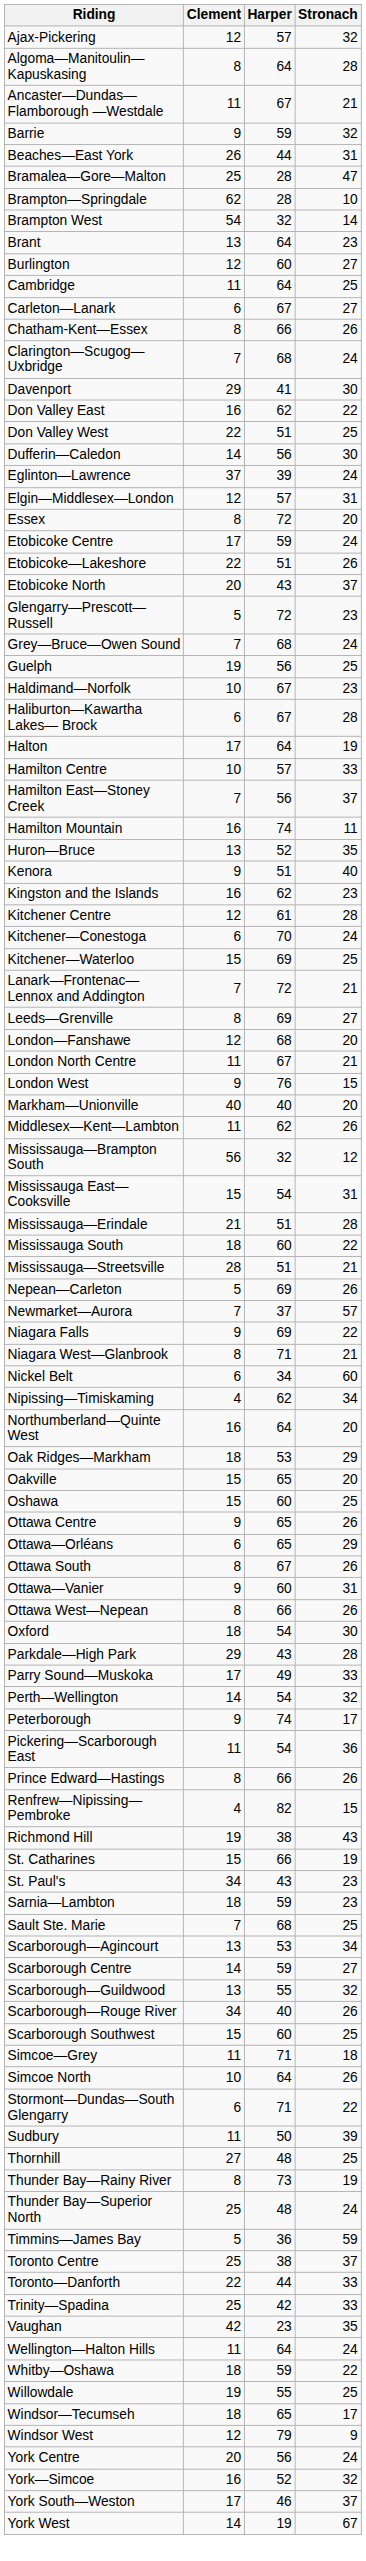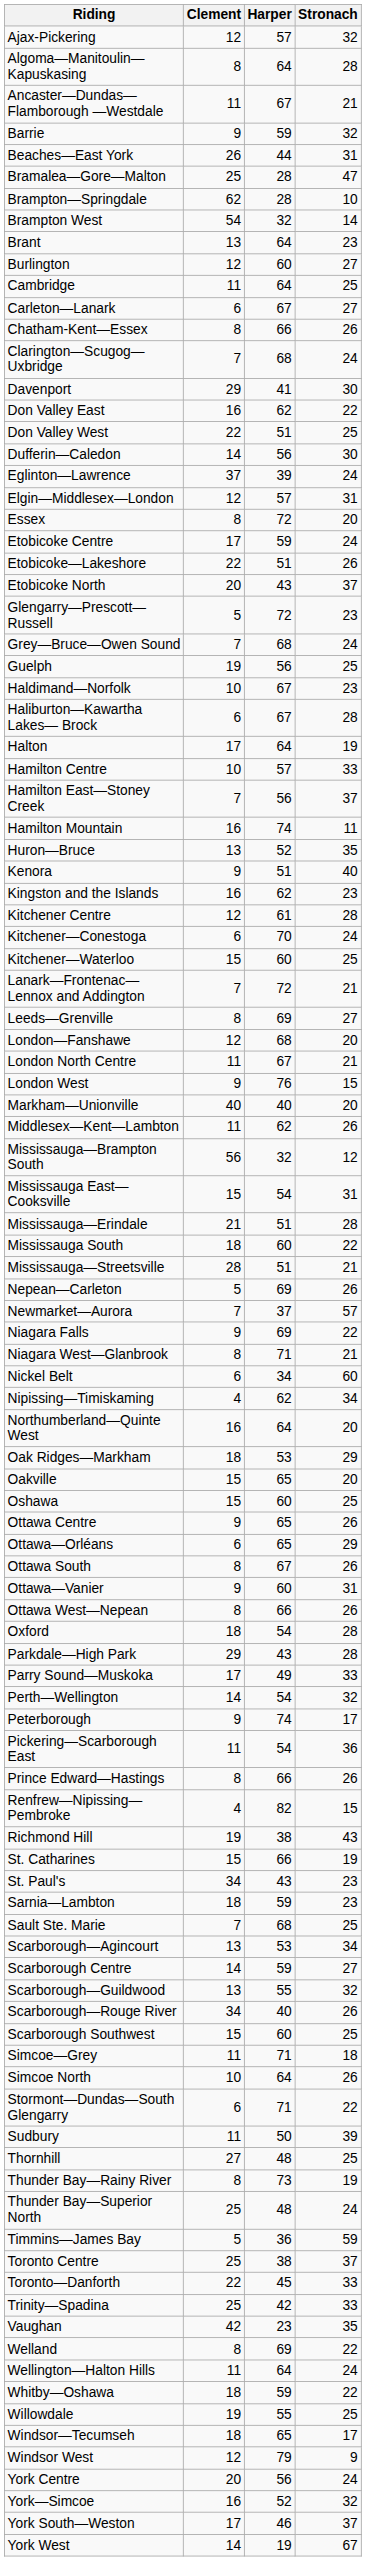 <table class="wikitable">
 <tr>
 <th>Riding</th>
 <th>Clement</th>
 <th>Harper</th>
 <th>Stronach</th>
 </tr>
 <tr>
 <td>Ajax-Pickering</td>
 <td style="text-align:right;">12</td>
 <td style="text-align:right;">57</td>
 <td style="text-align:right;">32</td>
 </tr>
 <tr>
 <td>Algoma—Manitoulin—<br>Kapuskasing</td>
 <td style="text-align:right;">8</td>
 <td style="text-align:right;">64</td>
 <td style="text-align:right;">28</td>
 </tr>
 <tr>
 <td>Ancaster—Dundas—<br>Flamborough —Westdale</td>
 <td style="text-align:right;">11</td>
 <td style="text-align:right;">67</td>
 <td style="text-align:right;">21</td>
 </tr>
 <tr>
 <td>Barrie</td>
 <td style="text-align:right;">9</td>
 <td style="text-align:right;">59</td>
 <td style="text-align:right;">32</td>
 </tr>
 <tr>
 <td>Beaches—East York</td>
 <td style="text-align:right;">26</td>
 <td style="text-align:right;">44</td>
 <td style="text-align:right;">31</td>
 </tr>
 <tr>
 <td>Bramalea—Gore—Malton</td>
 <td style="text-align:right;">25</td>
 <td style="text-align:right;">28</td>
 <td style="text-align:right;">47</td>
 </tr>
 <tr>
 <td>Brampton—Springdale</td>
 <td style="text-align:right;">62</td>
 <td style="text-align:right;">28</td>
 <td style="text-align:right;">10</td>
 </tr>
 <tr>
 <td>Brampton West</td>
 <td style="text-align:right;">54</td>
 <td style="text-align:right;">32</td>
 <td style="text-align:right;">14</td>
 </tr>
 <tr>
 <td>Brant</td>
 <td style="text-align:right;">13</td>
 <td style="text-align:right;">64</td>
 <td style="text-align:right;">23</td>
 </tr>
 <tr>
 <td>Burlington</td>
 <td style="text-align:right;">12</td>
 <td style="text-align:right;">60</td>
 <td style="text-align:right;">27</td>
 </tr>
 <tr>
 <td>Cambridge</td>
 <td style="text-align:right;">11</td>
 <td style="text-align:right;">64</td>
 <td style="text-align:right;">25</td>
 </tr>
 <tr>
 <td>Carleton—Lanark</td>
 <td style="text-align:right;">6</td>
 <td style="text-align:right;">67</td>
 <td style="text-align:right;">27</td>
 </tr>
 <tr>
 <td>Chatham-Kent—Essex</td>
 <td style="text-align:right;">8</td>
 <td style="text-align:right;">66</td>
 <td style="text-align:right;">26</td>
 </tr>
 <tr>
 <td>Clarington—Scugog—<br>Uxbridge</td>
 <td style="text-align:right;">7</td>
 <td style="text-align:right;">68</td>
 <td style="text-align:right;">24</td>
 </tr>
 <tr>
 <td>Davenport</td>
 <td style="text-align:right;">29</td>
 <td style="text-align:right;">41</td>
 <td style="text-align:right;">30</td>
 </tr>
 <tr>
 <td>Don Valley East</td>
 <td style="text-align:right;">16</td>
 <td style="text-align:right;">62</td>
 <td style="text-align:right;">22</td>
 </tr>
 <tr>
 <td>Don Valley West</td>
 <td style="text-align:right;">22</td>
 <td style="text-align:right;">51</td>
 <td style="text-align:right;">25</td>
 </tr>
 <tr>
 <td>Dufferin—Caledon</td>
 <td style="text-align:right;">14</td>
 <td style="text-align:right;">56</td>
 <td style="text-align:right;">30</td>
 </tr>
 <tr>
 <td>Eglinton—Lawrence</td>
 <td style="text-align:right;">37</td>
 <td style="text-align:right;">39</td>
 <td style="text-align:right;">24</td>
 </tr>
 <tr>
 <td>Elgin—Middlesex—London</td>
 <td style="text-align:right;">12</td>
 <td style="text-align:right;">57</td>
 <td style="text-align:right;">31</td>
 </tr>
 <tr>
 <td>Essex</td>
 <td style="text-align:right;">8</td>
 <td style="text-align:right;">72</td>
 <td style="text-align:right;">20</td>
 </tr>
 <tr>
 <td>Etobicoke Centre</td>
 <td style="text-align:right;">17</td>
 <td style="text-align:right;">59</td>
 <td style="text-align:right;">24</td>
 </tr>
 <tr>
 <td>Etobicoke—Lakeshore</td>
 <td style="text-align:right;">22</td>
 <td style="text-align:right;">51</td>
 <td style="text-align:right;">26</td>
 </tr>
 <tr>
 <td>Etobicoke North</td>
 <td style="text-align:right;">20</td>
 <td style="text-align:right;">43</td>
 <td style="text-align:right;">37</td>
 </tr>
 <tr>
 <td>Glengarry—Prescott—<br>Russell</td>
 <td style="text-align:right;">5</td>
 <td style="text-align:right;">72</td>
 <td style="text-align:right;">23</td>
 </tr>
 <tr>
 <td>Grey—Bruce—Owen Sound</td>
 <td style="text-align:right;">7</td>
 <td style="text-align:right;">68</td>
 <td style="text-align:right;">24</td>
 </tr>
 <tr>
 <td>Guelph</td>
 <td style="text-align:right;">19</td>
 <td style="text-align:right;">56</td>
 <td style="text-align:right;">25</td>
 </tr>
 <tr>
 <td>Haldimand—Norfolk</td>
 <td style="text-align:right;">10</td>
 <td style="text-align:right;">67</td>
 <td style="text-align:right;">23</td>
 </tr>
 <tr>
 <td>Haliburton—Kawartha <br>Lakes— Brock</td>
 <td style="text-align:right;">6</td>
 <td style="text-align:right;">67</td>
 <td style="text-align:right;">28</td>
 </tr>
 <tr>
 <td>Halton</td>
 <td style="text-align:right;">17</td>
 <td style="text-align:right;">64</td>
 <td style="text-align:right;">19</td>
 </tr>
 <tr>
 <td>Hamilton Centre</td>
 <td style="text-align:right;">10</td>
 <td style="text-align:right;">57</td>
 <td style="text-align:right;">33</td>
 </tr>
 <tr>
 <td>Hamilton East—Stoney <br>Creek</td>
 <td style="text-align:right;">7</td>
 <td style="text-align:right;">56</td>
 <td style="text-align:right;">37</td>
 </tr>
 <tr>
 <td>Hamilton Mountain</td>
 <td style="text-align:right;">16</td>
 <td style="text-align:right;">74</td>
 <td style="text-align:right;">11</td>
 </tr>
 <tr>
 <td>Huron—Bruce</td>
 <td style="text-align:right;">13</td>
 <td style="text-align:right;">52</td>
 <td style="text-align:right;">35</td>
 </tr>
 <tr>
 <td>Kenora</td>
 <td style="text-align:right;">9</td>
 <td style="text-align:right;">51</td>
 <td style="text-align:right;">40</td>
 </tr>
 <tr>
 <td>Kingston and the Islands</td>
 <td style="text-align:right;">16</td>
 <td style="text-align:right;">62</td>
 <td style="text-align:right;">23</td>
 </tr>
 <tr>
 <td>Kitchener Centre</td>
 <td style="text-align:right;">12</td>
 <td style="text-align:right;">61</td>
 <td style="text-align:right;">28</td>
 </tr>
 <tr>
 <td>Kitchener—Conestoga</td>
 <td style="text-align:right;">6</td>
 <td style="text-align:right;">70</td>
 <td style="text-align:right;">24</td>
 </tr>
 <tr>
 <td>Kitchener—Waterloo</td>
 <td style="text-align:right;">15</td>
-<td style="text-align:right;">69</td>
+<td style="text-align:right;">60</td>
 <td style="text-align:right;">25</td>
 </tr>
 <tr>
 <td>Lanark—Frontenac—<br>Lennox and Addington</td>
 <td style="text-align:right;">7</td>
 <td style="text-align:right;">72</td>
 <td style="text-align:right;">21</td>
 </tr>
 <tr>
 <td>Leeds—Grenville</td>
 <td style="text-align:right;">8</td>
 <td style="text-align:right;">69</td>
 <td style="text-align:right;">27</td>
 </tr>
 <tr>
 <td>London—Fanshawe</td>
 <td style="text-align:right;">12</td>
 <td style="text-align:right;">68</td>
 <td style="text-align:right;">20</td>
 </tr>
 <tr>
 <td>London North Centre</td>
 <td style="text-align:right;">11</td>
 <td style="text-align:right;">67</td>
 <td style="text-align:right;">21</td>
 </tr>
 <tr>
 <td>London West</td>
 <td style="text-align:right;">9</td>
 <td style="text-align:right;">76</td>
 <td style="text-align:right;">15</td>
 </tr>
 <tr>
 <td>Markham—Unionville</td>
 <td style="text-align:right;">40</td>
 <td style="text-align:right;">40</td>
 <td style="text-align:right;">20</td>
 </tr>
 <tr>
 <td>Middlesex—Kent—Lambton</td>
 <td style="text-align:right;">11</td>
 <td style="text-align:right;">62</td>
 <td style="text-align:right;">26</td>
 </tr>
 <tr>
 <td>Mississauga—Brampton <br>South</td>
 <td style="text-align:right;">56</td>
 <td style="text-align:right;">32</td>
 <td style="text-align:right;">12</td>
 </tr>
 <tr>
 <td>Mississauga East—<br>Cooksville</td>
 <td style="text-align:right;">15</td>
 <td style="text-align:right;">54</td>
 <td style="text-align:right;">31</td>
 </tr>
 <tr>
 <td>Mississauga—Erindale</td>
 <td style="text-align:right;">21</td>
 <td style="text-align:right;">51</td>
 <td style="text-align:right;">28</td>
 </tr>
 <tr>
 <td>Mississauga South</td>
 <td style="text-align:right;">18</td>
 <td style="text-align:right;">60</td>
 <td style="text-align:right;">22</td>
 </tr>
 <tr>
 <td>Mississauga—Streetsville</td>
 <td style="text-align:right;">28</td>
 <td style="text-align:right;">51</td>
 <td style="text-align:right;">21</td>
 </tr>
 <tr>
 <td>Nepean—Carleton</td>
 <td style="text-align:right;">5</td>
 <td style="text-align:right;">69</td>
 <td style="text-align:right;">26</td>
 </tr>
 <tr>
 <td>Newmarket—Aurora</td>
 <td style="text-align:right;">7</td>
 <td style="text-align:right;">37</td>
 <td style="text-align:right;">57</td>
 </tr>
 <tr>
 <td>Niagara Falls</td>
 <td style="text-align:right;">9</td>
 <td style="text-align:right;">69</td>
 <td style="text-align:right;">22</td>
 </tr>
 <tr>
 <td>Niagara West—Glanbrook</td>
 <td style="text-align:right;">8</td>
 <td style="text-align:right;">71</td>
 <td style="text-align:right;">21</td>
 </tr>
 <tr>
 <td>Nickel Belt</td>
 <td style="text-align:right;">6</td>
 <td style="text-align:right;">34</td>
 <td style="text-align:right;">60</td>
 </tr>
 <tr>
 <td>Nipissing—Timiskaming</td>
 <td style="text-align:right;">4</td>
 <td style="text-align:right;">62</td>
 <td style="text-align:right;">34</td>
 </tr>
 <tr>
 <td>Northumberland—Quinte <br>West</td>
 <td style="text-align:right;">16</td>
 <td style="text-align:right;">64</td>
 <td style="text-align:right;">20</td>
 </tr>
 <tr>
 <td>Oak Ridges—Markham</td>
 <td style="text-align:right;">18</td>
 <td style="text-align:right;">53</td>
 <td style="text-align:right;">29</td>
 </tr>
 <tr>
 <td>Oakville</td>
 <td style="text-align:right;">15</td>
 <td style="text-align:right;">65</td>
 <td style="text-align:right;">20</td>
 </tr>
 <tr>
 <td>Oshawa</td>
 <td style="text-align:right;">15</td>
 <td style="text-align:right;">60</td>
 <td style="text-align:right;">25</td>
 </tr>
 <tr>
 <td>Ottawa Centre</td>
 <td style="text-align:right;">9</td>
 <td style="text-align:right;">65</td>
 <td style="text-align:right;">26</td>
 </tr>
 <tr>
 <td>Ottawa—Orléans</td>
 <td style="text-align:right;">6</td>
 <td style="text-align:right;">65</td>
 <td style="text-align:right;">29</td>
 </tr>
 <tr>
 <td>Ottawa South</td>
 <td style="text-align:right;">8</td>
 <td style="text-align:right;">67</td>
 <td style="text-align:right;">26</td>
 </tr>
 <tr>
 <td>Ottawa—Vanier</td>
 <td style="text-align:right;">9</td>
 <td style="text-align:right;">60</td>
 <td style="text-align:right;">31</td>
 </tr>
 <tr>
 <td>Ottawa West—Nepean</td>
 <td style="text-align:right;">8</td>
 <td style="text-align:right;">66</td>
 <td style="text-align:right;">26</td>
 </tr>
 <tr>
 <td>Oxford</td>
 <td style="text-align:right;">18</td>
 <td style="text-align:right;">54</td>
-<td style="text-align:right;">30</td>
+<td style="text-align:right;">28</td>
 </tr>
 <tr>
 <td>Parkdale—High Park</td>
 <td style="text-align:right;">29</td>
 <td style="text-align:right;">43</td>
 <td style="text-align:right;">28</td>
 </tr>
 <tr>
 <td>Parry Sound—Muskoka</td>
 <td style="text-align:right;">17</td>
 <td style="text-align:right;">49</td>
 <td style="text-align:right;">33</td>
 </tr>
 <tr>
 <td>Perth—Wellington</td>
 <td style="text-align:right;">14</td>
 <td style="text-align:right;">54</td>
 <td style="text-align:right;">32</td>
 </tr>
 <tr>
 <td>Peterborough</td>
 <td style="text-align:right;">9</td>
 <td style="text-align:right;">74</td>
 <td style="text-align:right;">17</td>
 </tr>
 <tr>
 <td>Pickering—Scarborough <br>East</td>
 <td style="text-align:right;">11</td>
 <td style="text-align:right;">54</td>
 <td style="text-align:right;">36</td>
 </tr>
 <tr>
 <td>Prince Edward—Hastings</td>
 <td style="text-align:right;">8</td>
 <td style="text-align:right;">66</td>
 <td style="text-align:right;">26</td>
 </tr>
 <tr>
 <td>Renfrew—Nipissing—<br>Pembroke</td>
 <td style="text-align:right;">4</td>
 <td style="text-align:right;">82</td>
 <td style="text-align:right;">15</td>
 </tr>
 <tr>
 <td>Richmond Hill</td>
 <td style="text-align:right;">19</td>
 <td style="text-align:right;">38</td>
 <td style="text-align:right;">43</td>
 </tr>
 <tr>
 <td>St. Catharines</td>
 <td style="text-align:right;">15</td>
 <td style="text-align:right;">66</td>
 <td style="text-align:right;">19</td>
 </tr>
 <tr>
 <td>St. Paul's</td>
 <td style="text-align:right;">34</td>
 <td style="text-align:right;">43</td>
 <td style="text-align:right;">23</td>
 </tr>
 <tr>
 <td>Sarnia—Lambton</td>
 <td style="text-align:right;">18</td>
 <td style="text-align:right;">59</td>
 <td style="text-align:right;">23</td>
 </tr>
 <tr>
 <td>Sault Ste. Marie</td>
 <td style="text-align:right;">7</td>
 <td style="text-align:right;">68</td>
 <td style="text-align:right;">25</td>
 </tr>
 <tr>
 <td>Scarborough—Agincourt</td>
 <td style="text-align:right;">13</td>
 <td style="text-align:right;">53</td>
 <td style="text-align:right;">34</td>
 </tr>
 <tr>
 <td>Scarborough Centre</td>
 <td style="text-align:right;">14</td>
 <td style="text-align:right;">59</td>
 <td style="text-align:right;">27</td>
 </tr>
 <tr>
 <td>Scarborough—Guildwood</td>
 <td style="text-align:right;">13</td>
 <td style="text-align:right;">55</td>
 <td style="text-align:right;">32</td>
 </tr>
 <tr>
 <td>Scarborough—Rouge River</td>
 <td style="text-align:right;">34</td>
 <td style="text-align:right;">40</td>
 <td style="text-align:right;">26</td>
 </tr>
 <tr>
 <td>Scarborough Southwest</td>
 <td style="text-align:right;">15</td>
 <td style="text-align:right;">60</td>
 <td style="text-align:right;">25</td>
 </tr>
 <tr>
 <td>Simcoe—Grey</td>
 <td style="text-align:right;">11</td>
 <td style="text-align:right;">71</td>
 <td style="text-align:right;">18</td>
 </tr>
 <tr>
 <td>Simcoe North</td>
 <td style="text-align:right;">10</td>
 <td style="text-align:right;">64</td>
 <td style="text-align:right;">26</td>
 </tr>
 <tr>
 <td>Stormont—Dundas—South <br>Glengarry</td>
 <td style="text-align:right;">6</td>
 <td style="text-align:right;">71</td>
 <td style="text-align:right;">22</td>
 </tr>
 <tr>
 <td>Sudbury</td>
 <td style="text-align:right;">11</td>
 <td style="text-align:right;">50</td>
 <td style="text-align:right;">39</td>
 </tr>
 <tr>
 <td>Thornhill</td>
 <td style="text-align:right;">27</td>
 <td style="text-align:right;">48</td>
 <td style="text-align:right;">25</td>
 </tr>
 <tr>
 <td>Thunder Bay—Rainy River</td>
 <td style="text-align:right;">8</td>
 <td style="text-align:right;">73</td>
 <td style="text-align:right;">19</td>
 </tr>
 <tr>
 <td>Thunder Bay—Superior <br>North</td>
 <td style="text-align:right;">25</td>
 <td style="text-align:right;">48</td>
 <td style="text-align:right;">24</td>
 </tr>
 <tr>
 <td>Timmins—James Bay</td>
 <td style="text-align:right;">5</td>
 <td style="text-align:right;">36</td>
 <td style="text-align:right;">59</td>
 </tr>
 <tr>
 <td>Toronto Centre</td>
 <td style="text-align:right;">25</td>
 <td style="text-align:right;">38</td>
 <td style="text-align:right;">37</td>
 </tr>
 <tr>
 <td>Toronto—Danforth</td>
 <td style="text-align:right;">22</td>
-<td style="text-align:right;">44</td>
+<td style="text-align:right;">45</td>
 <td style="text-align:right;">33</td>
 </tr>
 <tr>
 <td>Trinity—Spadina</td>
 <td style="text-align:right;">25</td>
 <td style="text-align:right;">42</td>
 <td style="text-align:right;">33</td>
 </tr>
 <tr>
 <td>Vaughan</td>
 <td style="text-align:right;">42</td>
 <td style="text-align:right;">23</td>
 <td style="text-align:right;">35</td>
+</tr>
+<tr>
+<td>Welland</td>
+<td style="text-align:right;">8</td>
+<td style="text-align:right;">69</td>
+<td style="text-align:right;">22</td>
 </tr>
 <tr>
 <td>Wellington—Halton Hills</td>
 <td style="text-align:right;">11</td>
 <td style="text-align:right;">64</td>
 <td style="text-align:right;">24</td>
 </tr>
 <tr>
 <td>Whitby—Oshawa</td>
 <td style="text-align:right;">18</td>
 <td style="text-align:right;">59</td>
 <td style="text-align:right;">22</td>
 </tr>
 <tr>
 <td>Willowdale</td>
 <td style="text-align:right;">19</td>
 <td style="text-align:right;">55</td>
 <td style="text-align:right;">25</td>
 </tr>
 <tr>
 <td>Windsor—Tecumseh</td>
 <td style="text-align:right;">18</td>
 <td style="text-align:right;">65</td>
 <td style="text-align:right;">17</td>
 </tr>
 <tr>
 <td>Windsor West</td>
 <td style="text-align:right;">12</td>
 <td style="text-align:right;">79</td>
 <td style="text-align:right;">9</td>
 </tr>
 <tr>
 <td>York Centre</td>
 <td style="text-align:right;">20</td>
 <td style="text-align:right;">56</td>
 <td style="text-align:right;">24</td>
 </tr>
 <tr>
 <td>York—Simcoe</td>
 <td style="text-align:right;">16</td>
 <td style="text-align:right;">52</td>
 <td style="text-align:right;">32</td>
 </tr>
 <tr>
 <td>York South—Weston</td>
 <td style="text-align:right;">17</td>
 <td style="text-align:right;">46</td>
 <td style="text-align:right;">37</td>
 </tr>
 <tr>
 <td>York West</td>
 <td style="text-align:right;">14</td>
 <td style="text-align:right;">19</td>
 <td style="text-align:right;">67</td>
 </tr>
 </table>
